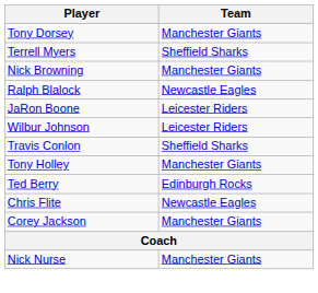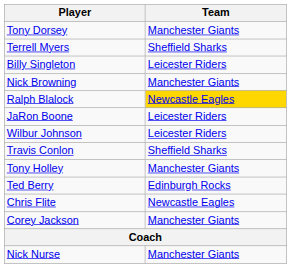 <table class="wikitable">
 <tr>
 <th style="width:200px;">Player</th>
 <th width=200>Team</th>
 </tr>
 <tr>
 <td> <a href='#'>Tony Dorsey</a></td>
 <td><a href='#'>Manchester Giants</a></td>
 </tr>
 <tr>
 <td> <a href='#'>Terrell Myers</a></td>
 <td><a href='#'>Sheffield Sharks</a></td>
 </tr>
 <tr>
+<td> <a href='#'>Billy Singleton</a></td>
+<td><a href='#'>Leicester Riders</a></td>
+</tr>
+<tr>
 <td> <a href='#'>Nick Browning</a></td>
 <td><a href='#'>Manchester Giants</a></td>
 </tr>
 <tr>
 <td> <a href='#'>Ralph Blalock</a></td>
-<td><a href='#'>Newcastle Eagles</a></td>
+<td style="background: gold;"><a href='#'>Newcastle Eagles</a></td>
 </tr>
 <tr>
 <td> <a href='#'>JaRon Boone</a></td>
 <td><a href='#'>Leicester Riders</a></td>
 </tr>
 <tr>
 <td> <a href='#'>Wilbur Johnson</a></td>
 <td><a href='#'>Leicester Riders</a></td>
 </tr>
 <tr>
 <td> <a href='#'>Travis Conlon</a></td>
 <td><a href='#'>Sheffield Sharks</a></td>
 </tr>
 <tr>
 <td> <a href='#'>Tony Holley</a></td>
 <td><a href='#'>Manchester Giants</a></td>
 </tr>
 <tr>
 <td> <a href='#'>Ted Berry</a></td>
 <td><a href='#'>Edinburgh Rocks</a></td>
 </tr>
 <tr>
 <td> <a href='#'>Chris Flite</a></td>
 <td><a href='#'>Newcastle Eagles</a></td>
 </tr>
 <tr>
 <td> <a href='#'>Corey Jackson</a></td>
 <td><a href='#'>Manchester Giants</a></td>
 </tr>
 <tr>
 <th colspan="2">Coach</th>
 </tr>
 <tr>
 <td> <a href='#'>Nick Nurse</a></td>
 <td><a href='#'>Manchester Giants</a></td>
 </tr>
 </table>
